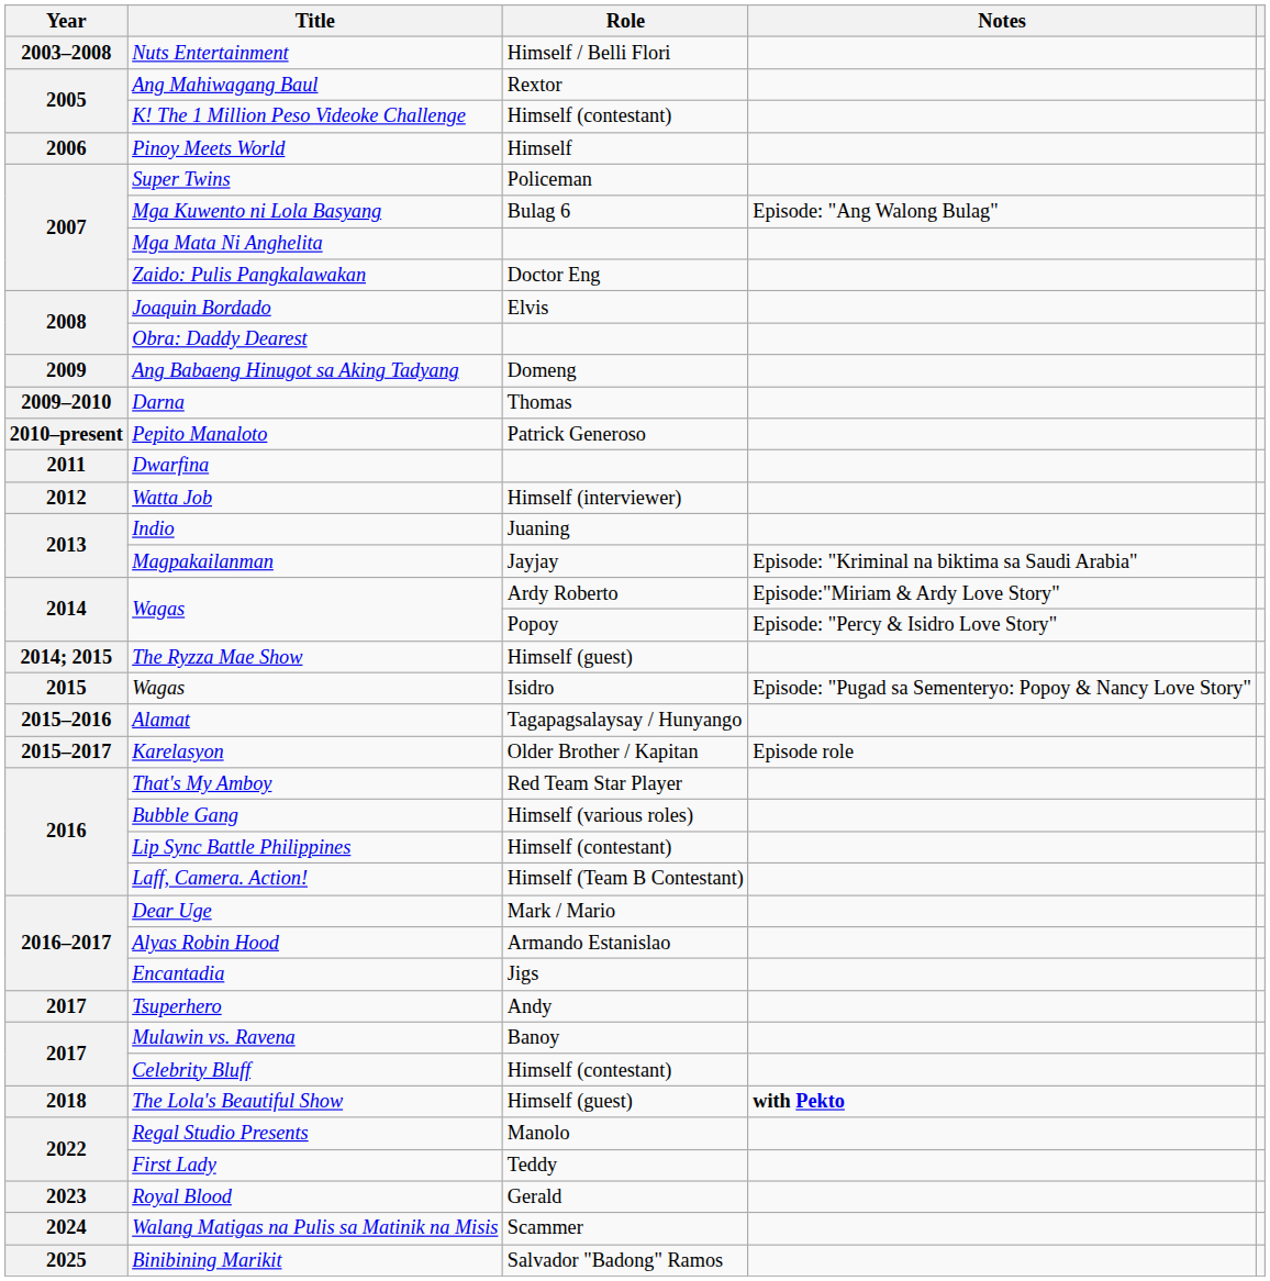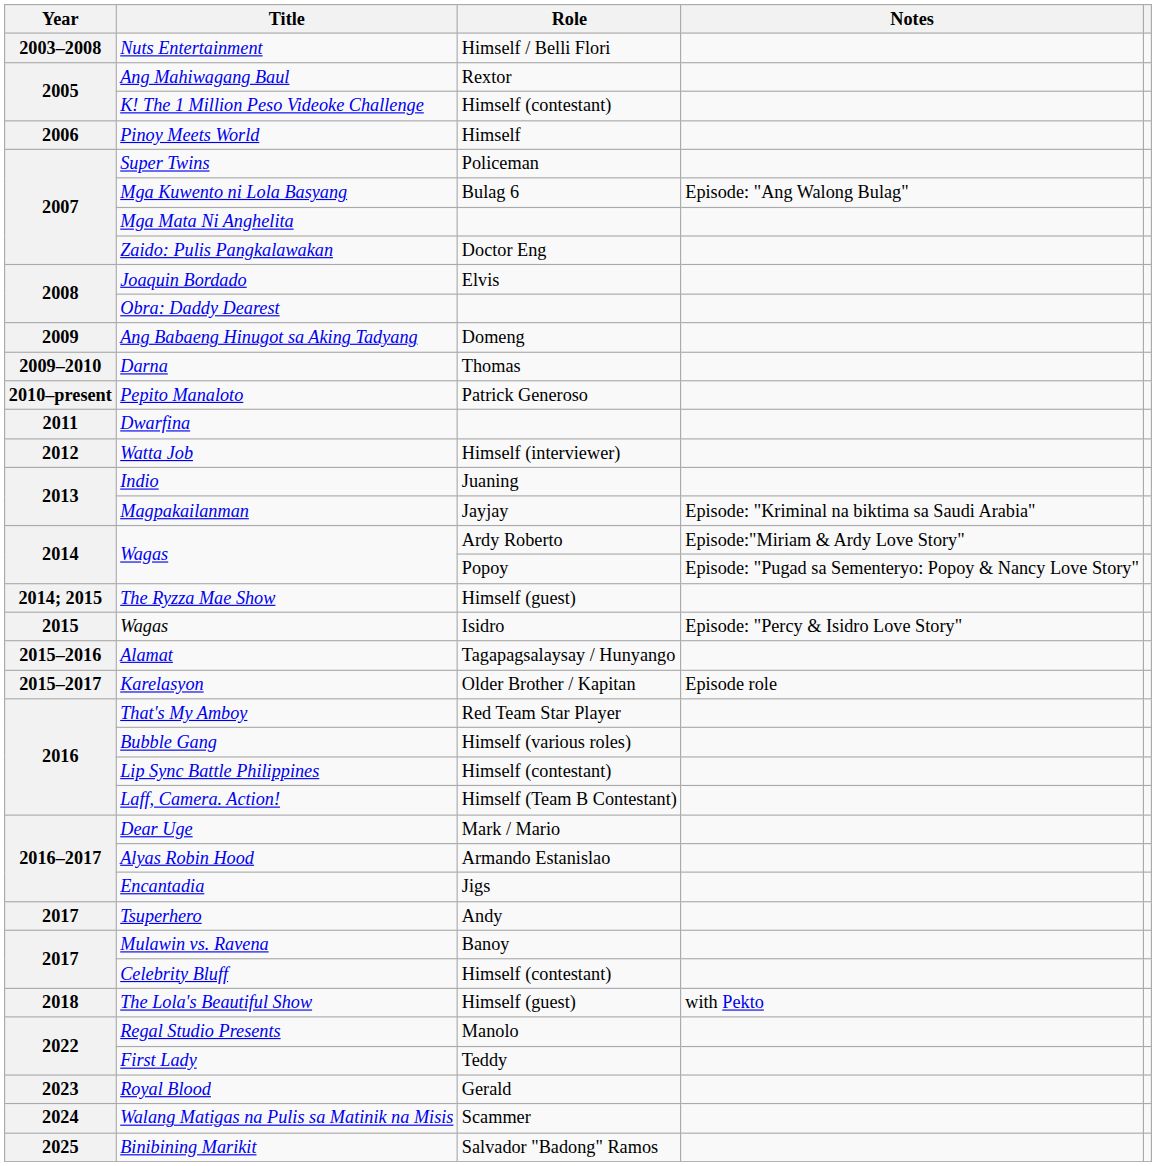 <table class="wikitable sortable plainrowheaders">
 <tr>
 <th scope="col">Year</th>
 <th scope="col">Title</th>
 <th scope="col">Role</th>
 <th scope="col" class="unsortable">Notes</th>
 <th scope="col" class="unsortable"></th>
 </tr>
 <tr>
 <th scope="row">2003–2008</th>
 <td><em><a href='#'>Nuts Entertainment</a></em></td>
 <td>Himself / Belli Flori</td>
 <td></td>
 <td></td>
 </tr>
 <tr>
 <th rowspan="2" scope="row">2005</th>
 <td><em><a href='#'>Ang Mahiwagang Baul</a></em></td>
 <td>Rextor</td>
 <td></td>
 <td></td>
 </tr>
 <tr>
 <td><em><a href='#'>K! The 1 Million Peso Videoke Challenge</a></em></td>
 <td>Himself (contestant)</td>
 <td></td>
 <td></td>
 </tr>
 <tr>
 <th scope="row">2006</th>
 <td><em><a href='#'>Pinoy Meets World</a></em></td>
 <td>Himself</td>
 <td></td>
 <td></td>
 </tr>
 <tr>
 <th rowspan="4" scope="row">2007</th>
 <td><em><a href='#'>Super Twins</a></em></td>
 <td>Policeman</td>
 <td></td>
 <td></td>
 </tr>
 <tr>
 <td><em><a href='#'>Mga Kuwento ni Lola Basyang</a></em></td>
 <td>Bulag 6</td>
 <td>Episode: "Ang Walong Bulag"</td>
 <td></td>
 </tr>
 <tr>
 <td><em><a href='#'>Mga Mata Ni Anghelita</a></em></td>
 <td></td>
 <td></td>
 <td></td>
 </tr>
 <tr>
 <td><em><a href='#'>Zaido: Pulis Pangkalawakan</a></em></td>
 <td>Doctor Eng</td>
 <td></td>
 <td></td>
 </tr>
 <tr>
 <th rowspan="2" scope="row">2008</th>
 <td><em><a href='#'>Joaquin Bordado</a></em></td>
 <td>Elvis</td>
 <td></td>
 <td></td>
 </tr>
 <tr>
 <td><em><a href='#'>Obra: Daddy Dearest</a></em></td>
 <td></td>
 <td></td>
 <td></td>
 </tr>
 <tr>
 <th scope="row">2009</th>
 <td><em><a href='#'>Ang Babaeng Hinugot sa Aking Tadyang</a></em></td>
 <td>Domeng</td>
 <td></td>
 <td></td>
 </tr>
 <tr>
 <th scope="row">2009–2010</th>
 <td><em><a href='#'>Darna</a></em></td>
 <td>Thomas</td>
 <td></td>
 <td></td>
 </tr>
 <tr>
 <th scope="row">2010–present</th>
 <td><em><a href='#'>Pepito Manaloto</a></em></td>
 <td>Patrick Generoso</td>
 <td></td>
 <td></td>
 </tr>
 <tr>
 <th scope="row">2011</th>
 <td><em><a href='#'>Dwarfina</a></em></td>
 <td></td>
 <td></td>
 <td></td>
 </tr>
 <tr>
 <th scope="row">2012</th>
 <td><em><a href='#'>Watta Job</a></em></td>
 <td>Himself (interviewer)</td>
 <td></td>
 <td></td>
 </tr>
 <tr>
 <th rowspan="2" scope="row">2013</th>
 <td><a href='#'><em>Indio</em></a></td>
 <td>Juaning</td>
 <td></td>
 <td></td>
 </tr>
 <tr>
 <td><em><a href='#'>Magpakailanman</a></em></td>
 <td>Jayjay</td>
 <td>Episode: "Kriminal na biktima sa Saudi Arabia"</td>
 <td></td>
 </tr>
 <tr>
 <th rowspan="2" scope="row">2014</th>
 <td rowspan="2"><em><a href='#'>Wagas</a></em></td>
 <td>Ardy Roberto</td>
 <td>Episode:"Miriam & Ardy Love Story"</td>
 <td></td>
 </tr>
 <tr>
 <td>Popoy</td>
-<td>Episode: "Percy & Isidro Love Story"</td>
+<td>Episode: "Pugad sa Sementeryo: Popoy & Nancy Love Story"</td>
 <td></td>
 </tr>
 <tr>
 <th scope="row">2014; 2015</th>
 <td><em><a href='#'>The Ryzza Mae Show</a></em></td>
 <td>Himself (guest)</td>
 <td></td>
 <td></td>
 </tr>
 <tr>
 <th scope="row">2015</th>
 <td><em>Wagas</em></td>
 <td>Isidro</td>
-<td>Episode: "Pugad sa Sementeryo: Popoy & Nancy Love Story"</td>
+<td>Episode: "Percy & Isidro Love Story"</td>
 <td></td>
 </tr>
 <tr>
 <th scope="row">2015–2016</th>
 <td><a href='#'><em>Alamat</em></a></td>
 <td>Tagapagsalaysay / Hunyango</td>
 <td></td>
 <td></td>
 </tr>
 <tr>
 <th scope="row">2015–2017</th>
 <td><em><a href='#'>Karelasyon</a></em></td>
 <td>Older Brother / Kapitan</td>
 <td>Episode role</td>
 <td></td>
 </tr>
 <tr>
 <th rowspan="4" scope="row">2016</th>
 <td><em><a href='#'>That's My Amboy</a></em></td>
 <td>Red Team Star Player</td>
 <td></td>
 <td></td>
 </tr>
 <tr>
 <td><em><a href='#'>Bubble Gang</a></em></td>
 <td>Himself (various roles)</td>
 <td></td>
 <td></td>
 </tr>
 <tr>
 <td><em><a href='#'>Lip Sync Battle Philippines</a></em></td>
 <td>Himself (contestant)</td>
 <td></td>
 <td></td>
 </tr>
 <tr>
 <td><a href='#'><em>Laff, Camera. Action!</em></a></td>
 <td>Himself (Team B Contestant)</td>
 <td></td>
 <td></td>
 </tr>
 <tr>
 <th rowspan="3" scope="row">2016–2017</th>
 <td><em><a href='#'>Dear Uge</a></em></td>
 <td>Mark / Mario</td>
 <td></td>
 <td></td>
 </tr>
 <tr>
 <td><em><a href='#'>Alyas Robin Hood</a></em></td>
 <td>Armando Estanislao</td>
 <td></td>
 <td></td>
 </tr>
 <tr>
 <td><a href='#'><em>Encantadia</em></a></td>
 <td>Jigs</td>
 <td></td>
 <td></td>
 </tr>
 <tr>
 <th scope="row">2017</th>
 <td><em><a href='#'>Tsuperhero</a></em></td>
 <td>Andy</td>
 <td></td>
 <td></td>
 </tr>
 <tr>
 <th rowspan="2" scope="row">2017</th>
 <td><em><a href='#'>Mulawin vs. Ravena</a></em></td>
 <td>Banoy</td>
 <td></td>
 <td></td>
 </tr>
 <tr>
 <td><em><a href='#'>Celebrity Bluff</a></em></td>
 <td>Himself (contestant)</td>
 <td></td>
 <td></td>
 </tr>
 <tr>
 <th scope="row">2018</th>
 <td><em><a href='#'>The Lola's Beautiful Show</a></em></td>
 <td>Himself (guest)</td>
-<td><strong>with <a href='#'>Pekto</a></strong></td>
+<td>with <a href='#'>Pekto</a></td>
 <td></td>
 </tr>
 <tr>
 <th rowspan="2" scope="row">2022</th>
 <td><em><a href='#'>Regal Studio Presents</a></em></td>
 <td>Manolo</td>
 <td></td>
 <td></td>
 </tr>
 <tr>
 <td><em><a href='#'>First Lady</a></em></td>
 <td>Teddy</td>
 <td></td>
 <td></td>
 </tr>
 <tr>
 <th scope="row">2023</th>
 <td><a href='#'><em>Royal Blood</em></a></td>
 <td>Gerald</td>
 <td></td>
 <td></td>
 </tr>
 <tr>
 <th scope="row">2024</th>
 <td><a href='#'><em>Walang Matigas na Pulis sa Matinik na Misis</em></a></td>
 <td>Scammer</td>
 <td></td>
 <td></td>
 </tr>
 <tr>
 <th scope="row">2025</th>
 <td><a href='#'><em>Binibining Marikit</em></a></td>
 <td>Salvador "Badong" Ramos</td>
 <td></td>
 <td></td>
 </tr>
 </table>
